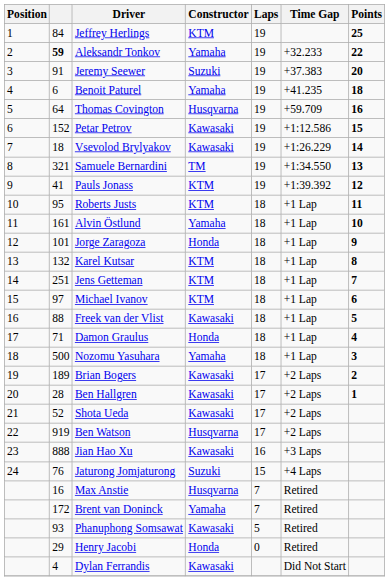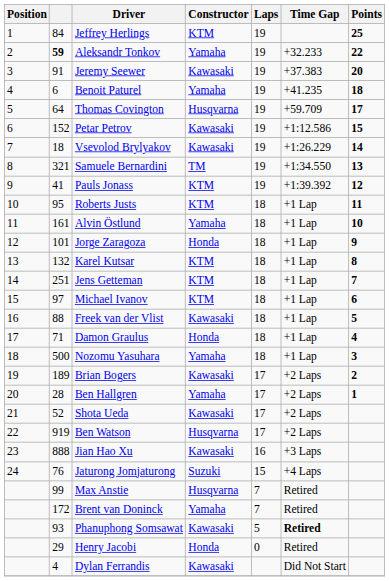 <table class="wikitable" style="font-size:95%;">
 <tr>
 <th>Position</th>
 <th></th>
 <th>Driver</th>
 <th>Constructor</th>
 <th>Laps</th>
 <th>Time Gap</th>
 <th>Points</th>
 </tr>
 <tr>
 <td>1</td>
 <td>84</td>
 <td> <a href='#'>Jeffrey Herlings</a></td>
 <td><a href='#'>KTM</a></td>
 <td>19</td>
 <td></td>
 <td><strong>25</strong></td>
 </tr>
 <tr>
 <td>2</td>
 <td><strong>59</strong></td>
 <td> <a href='#'>Aleksandr Tonkov</a></td>
 <td><a href='#'>Yamaha</a></td>
 <td>19</td>
 <td>+32.233</td>
 <td><strong>22</strong></td>
 </tr>
 <tr>
 <td>3</td>
 <td>91</td>
 <td><a href='#'>Jeremy Seewer</a></td>
-<td><a href='#'>Suzuki</a></td>
+<td><a href='#'>Kawasaki</a></td>
 <td>19</td>
 <td>+37.383</td>
 <td><strong>20</strong></td>
 </tr>
 <tr>
 <td>4</td>
 <td>6</td>
 <td> <a href='#'>Benoit Paturel</a></td>
 <td><a href='#'>Yamaha</a></td>
 <td>19</td>
 <td>+41.235</td>
 <td><strong>18</strong></td>
 </tr>
 <tr>
 <td>5</td>
 <td>64</td>
 <td> <a href='#'>Thomas Covington</a></td>
 <td><a href='#'>Husqvarna</a></td>
 <td>19</td>
 <td>+59.709</td>
-<td><strong>16</strong></td>
+<td><strong>17</strong></td>
 </tr>
 <tr>
 <td>6</td>
 <td>152</td>
 <td> <a href='#'>Petar Petrov</a></td>
 <td><a href='#'>Kawasaki</a></td>
 <td>19</td>
 <td>+1:12.586</td>
 <td><strong>15</strong></td>
 </tr>
 <tr>
 <td>7</td>
 <td>18</td>
 <td> <a href='#'>Vsevolod Brylyakov</a></td>
 <td><a href='#'>Kawasaki</a></td>
 <td>19</td>
 <td>+1:26.229</td>
 <td><strong>14</strong></td>
 </tr>
 <tr>
 <td>8</td>
 <td>321</td>
 <td> <a href='#'>Samuele Bernardini</a></td>
 <td><a href='#'>TM</a></td>
 <td>19</td>
 <td>+1:34.550</td>
 <td><strong>13</strong></td>
 </tr>
 <tr>
 <td>9</td>
 <td>41</td>
 <td> <a href='#'>Pauls Jonass</a></td>
 <td><a href='#'>KTM</a></td>
 <td>19</td>
 <td>+1:39.392</td>
 <td><strong>12</strong></td>
 </tr>
 <tr>
 <td>10</td>
 <td>95</td>
 <td> <a href='#'>Roberts Justs</a></td>
 <td><a href='#'>KTM</a></td>
 <td>18</td>
 <td>+1 Lap</td>
 <td><strong>11</strong></td>
 </tr>
 <tr>
 <td>11</td>
 <td>161</td>
 <td> <a href='#'>Alvin Östlund</a></td>
 <td><a href='#'>Yamaha</a></td>
 <td>18</td>
 <td>+1 Lap</td>
 <td><strong>10</strong></td>
 </tr>
 <tr>
 <td>12</td>
 <td>101</td>
 <td> <a href='#'>Jorge Zaragoza</a></td>
 <td><a href='#'>Honda</a></td>
 <td>18</td>
 <td>+1 Lap</td>
 <td><strong>9</strong></td>
 </tr>
 <tr>
 <td>13</td>
 <td>132</td>
 <td> <a href='#'>Karel Kutsar</a></td>
 <td><a href='#'>KTM</a></td>
 <td>18</td>
 <td>+1 Lap</td>
 <td><strong>8</strong></td>
 </tr>
 <tr>
 <td>14</td>
 <td>251</td>
 <td> <a href='#'>Jens Getteman</a></td>
 <td><a href='#'>KTM</a></td>
 <td>18</td>
 <td>+1 Lap</td>
 <td><strong>7</strong></td>
 </tr>
 <tr>
 <td>15</td>
 <td>97</td>
 <td> <a href='#'>Michael Ivanov</a></td>
 <td><a href='#'>KTM</a></td>
 <td>18</td>
 <td>+1 Lap</td>
 <td><strong>6</strong></td>
 </tr>
 <tr>
 <td>16</td>
 <td>88</td>
 <td> <a href='#'>Freek van der Vlist</a></td>
 <td><a href='#'>Kawasaki</a></td>
 <td>18</td>
 <td>+1 Lap</td>
 <td><strong>5</strong></td>
 </tr>
 <tr>
 <td>17</td>
 <td>71</td>
 <td> <a href='#'>Damon Graulus</a></td>
 <td><a href='#'>Honda</a></td>
 <td>18</td>
 <td>+1 Lap</td>
 <td><strong>4</strong></td>
 </tr>
 <tr>
 <td>18</td>
 <td>500</td>
 <td> <a href='#'>Nozomu Yasuhara</a></td>
 <td><a href='#'>Yamaha</a></td>
 <td>18</td>
 <td>+1 Lap</td>
 <td><strong>3</strong></td>
 </tr>
 <tr>
 <td>19</td>
 <td>189</td>
 <td> <a href='#'>Brian Bogers</a></td>
 <td><a href='#'>Kawasaki</a></td>
 <td>17</td>
 <td>+2 Laps</td>
 <td><strong>2</strong></td>
 </tr>
 <tr>
 <td>20</td>
 <td>28</td>
 <td> <a href='#'>Ben Hallgren</a></td>
-<td><a href='#'>Kawasaki</a></td>
+<td><a href='#'>Yamaha</a></td>
 <td>17</td>
 <td>+2 Laps</td>
 <td><strong>1</strong></td>
 </tr>
 <tr>
 <td>21</td>
 <td>52</td>
 <td> <a href='#'>Shota Ueda</a></td>
 <td><a href='#'>Kawasaki</a></td>
 <td>17</td>
 <td>+2 Laps</td>
 <td></td>
 </tr>
 <tr>
 <td>22</td>
 <td>919</td>
 <td> <a href='#'>Ben Watson</a></td>
 <td><a href='#'>Husqvarna</a></td>
 <td>17</td>
 <td>+2 Laps</td>
 <td></td>
 </tr>
 <tr>
 <td>23</td>
 <td>888</td>
 <td> <a href='#'>Jian Hao Xu</a></td>
 <td><a href='#'>Kawasaki</a></td>
 <td>16</td>
 <td>+3 Laps</td>
 <td></td>
 </tr>
 <tr>
 <td>24</td>
 <td>76</td>
 <td> <a href='#'>Jaturong Jomjaturong</a></td>
 <td><a href='#'>Suzuki</a></td>
 <td>15</td>
 <td>+4 Laps</td>
 <td></td>
 </tr>
 <tr>
 <td></td>
-<td>16</td>
+<td>99</td>
 <td> <a href='#'>Max Anstie</a></td>
 <td><a href='#'>Husqvarna</a></td>
 <td>7</td>
 <td>Retired</td>
 <td></td>
 </tr>
 <tr>
 <td></td>
 <td>172</td>
 <td> <a href='#'>Brent van Doninck</a></td>
 <td><a href='#'>Yamaha</a></td>
 <td>7</td>
 <td>Retired</td>
 <td></td>
 </tr>
 <tr>
 <td></td>
 <td>93</td>
 <td> <a href='#'>Phanuphong Somsawat</a></td>
 <td><a href='#'>Kawasaki</a></td>
 <td>5</td>
-<td>Retired</td>
+<td><strong>Retired</strong></td>
 <td></td>
 </tr>
 <tr>
 <td></td>
 <td>29</td>
 <td> <a href='#'>Henry Jacobi</a></td>
 <td><a href='#'>Honda</a></td>
 <td>0</td>
 <td>Retired</td>
 <td></td>
 </tr>
 <tr>
 <td></td>
 <td>4</td>
 <td> <a href='#'>Dylan Ferrandis</a></td>
 <td><a href='#'>Kawasaki</a></td>
 <td></td>
 <td>Did Not Start</td>
 <td></td>
 </tr>
 <tr>
 </tr>
 </table>
